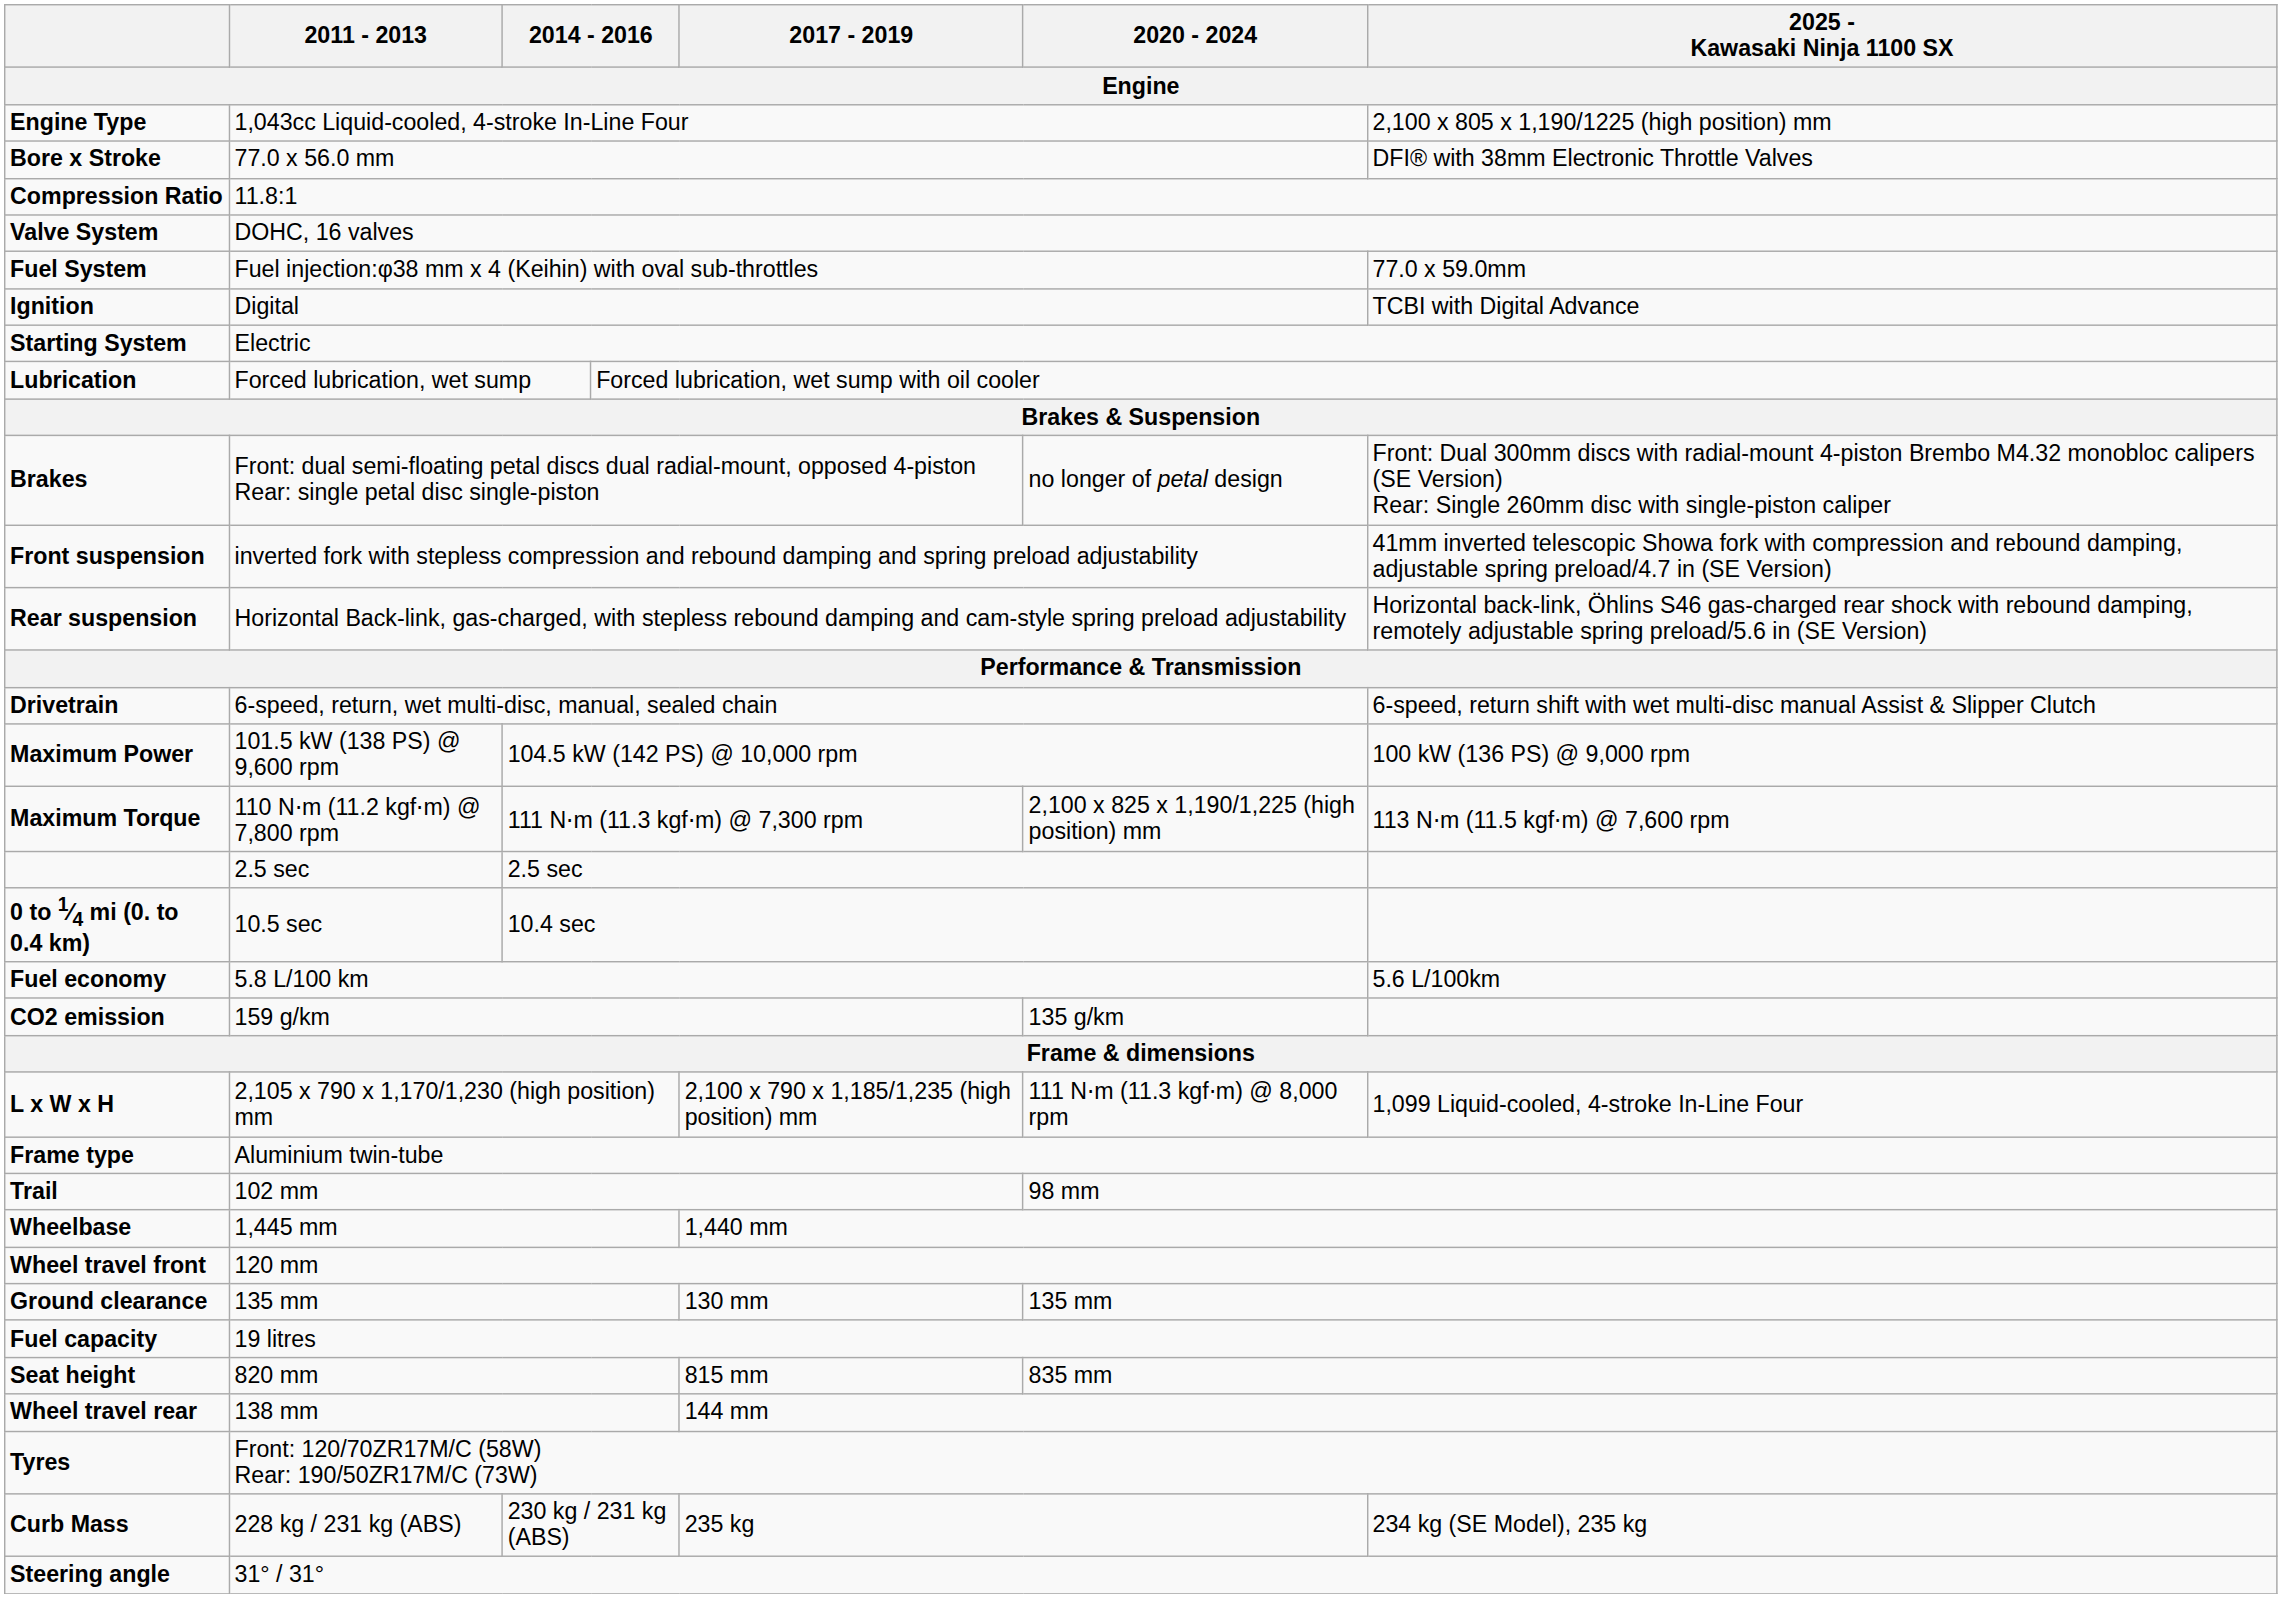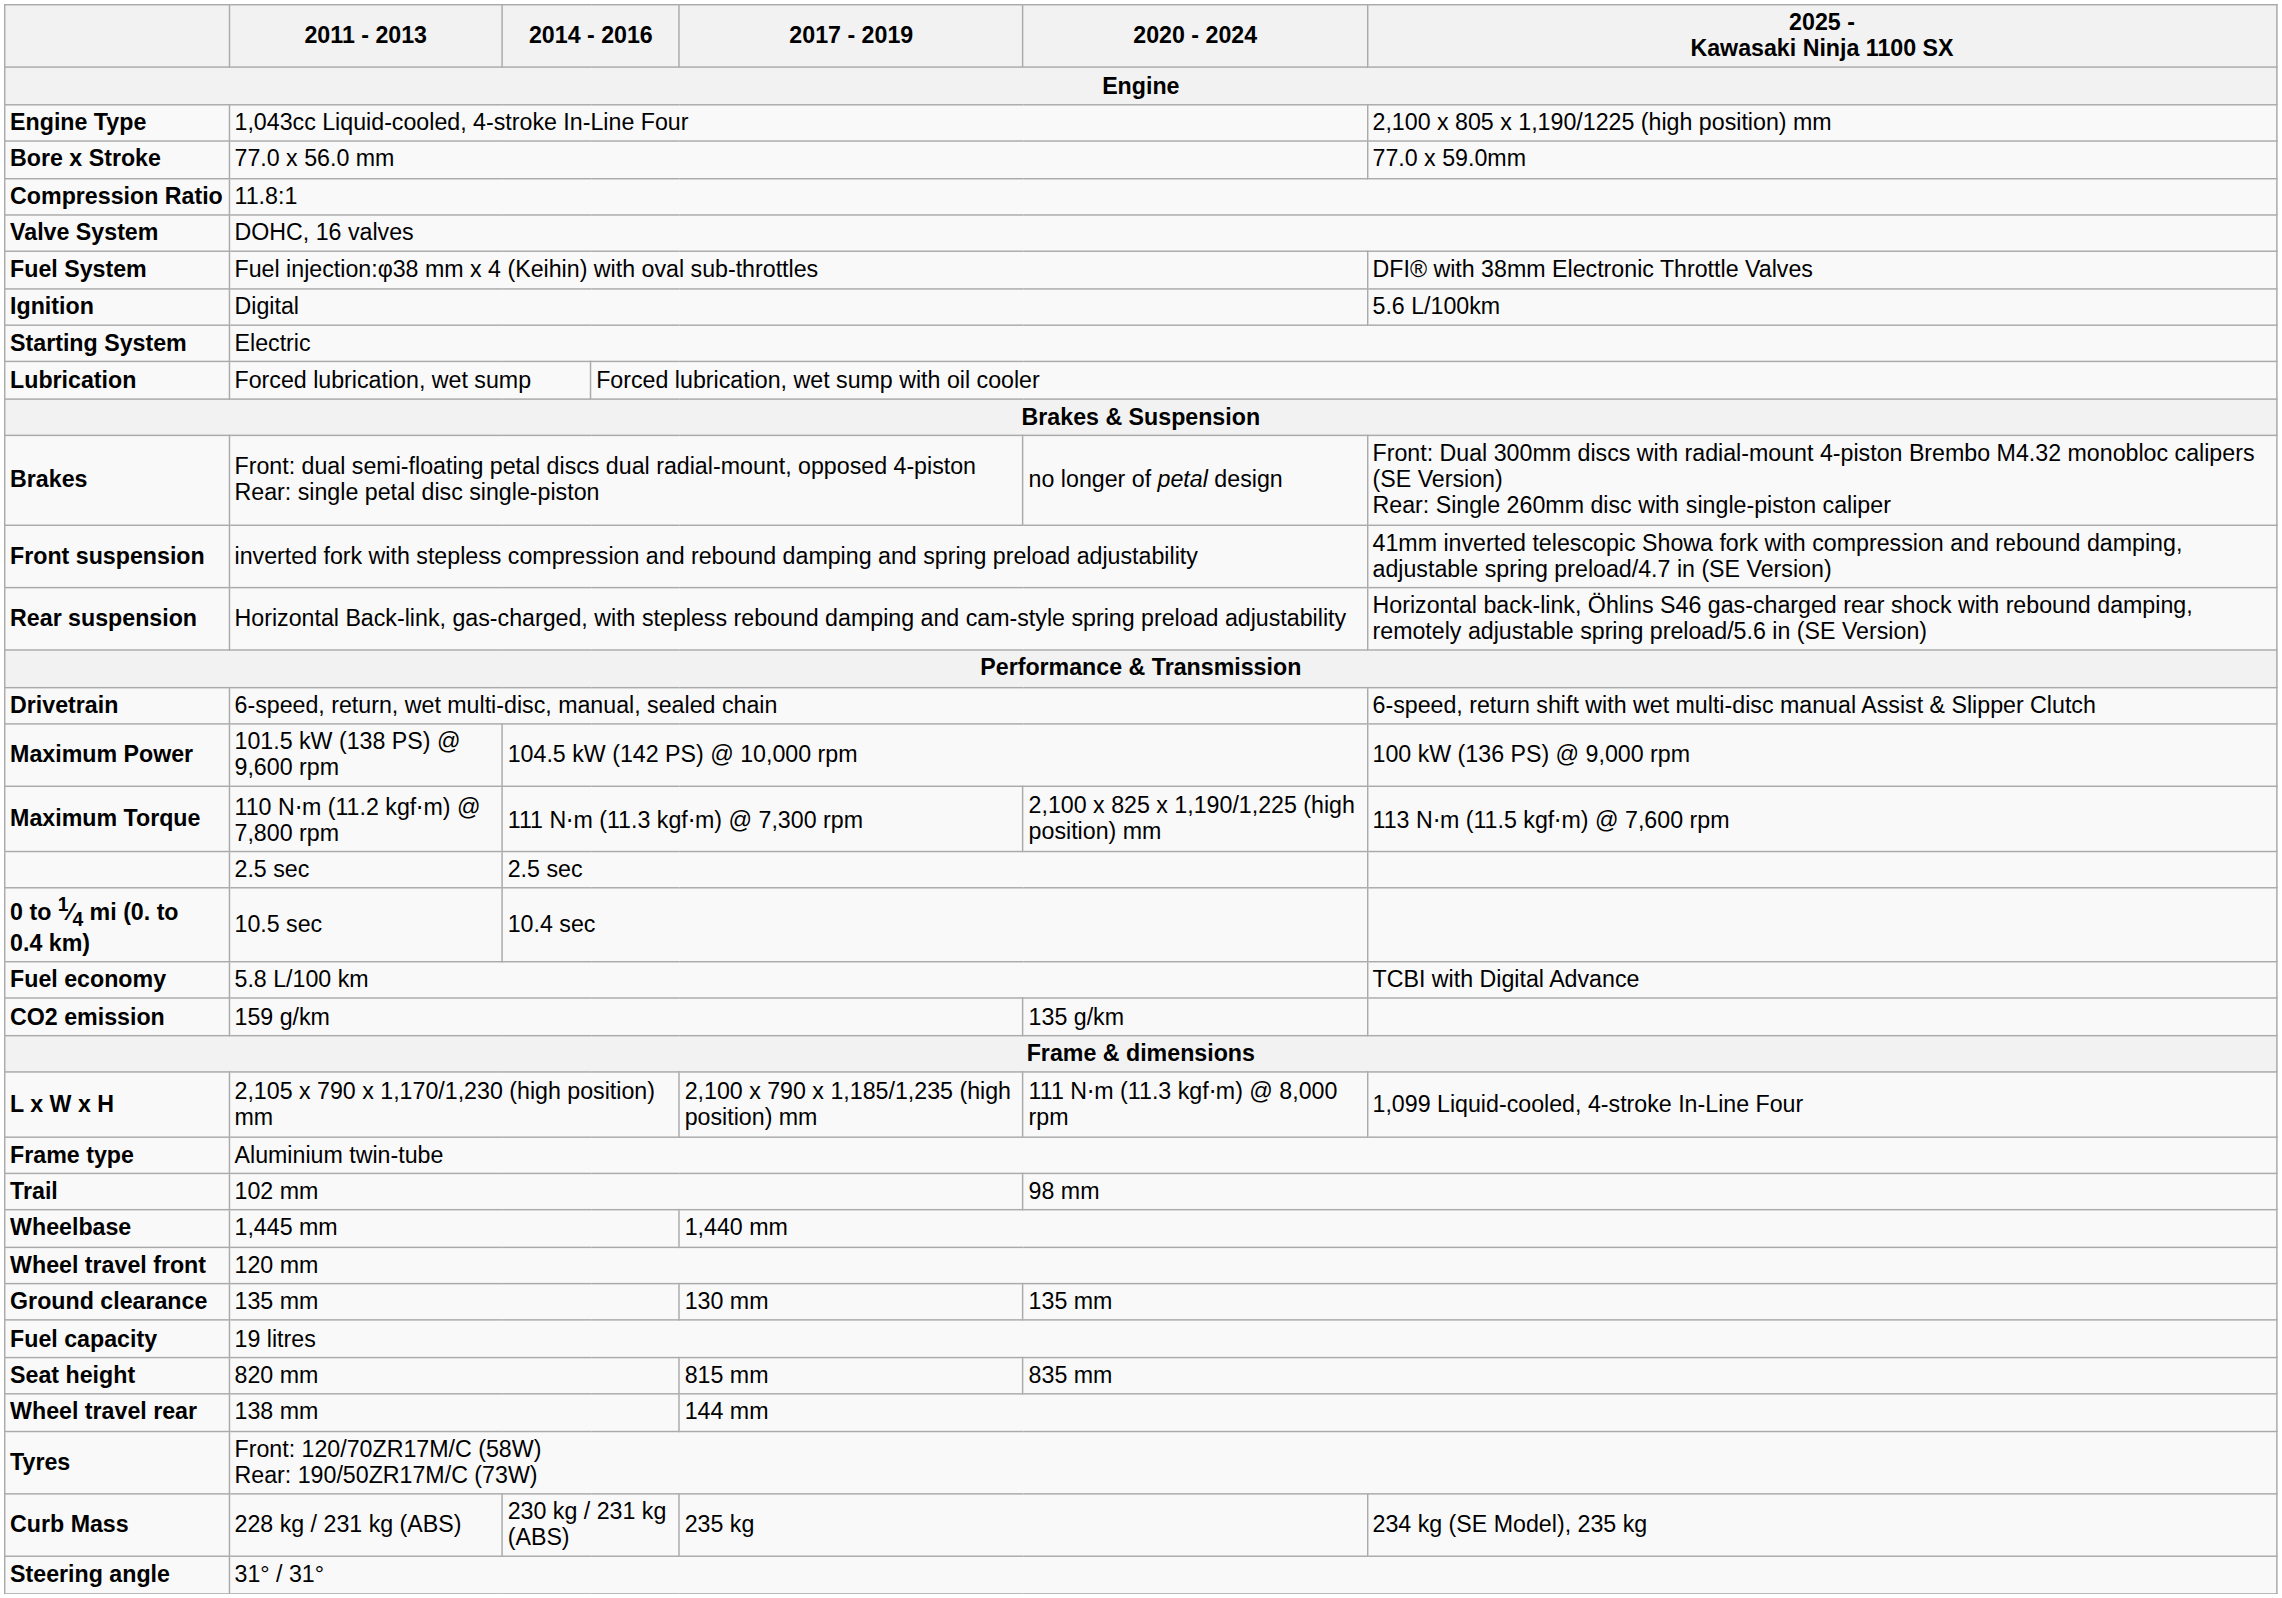 <table class="wikitable mw-collapsible">
 <tr>
 <th></th>
 <th>2011 - 2013</th>
 <th colspan="2">2014 - 2016</th>
 <th>2017 - 2019</th>
 <th>2020 - 2024</th>
 <th>2025 -<br>Kawasaki Ninja 1100 SX</th>
 </tr>
 <tr>
 <th colspan="7"><strong>Engine</strong></th>
 </tr>
 <tr>
 <td><strong>Engine Type</strong></td>
 <td colspan="5">1,043cc Liquid-cooled, 4-stroke In-Line Four</td>
 <td>2,100 x 805 x 1,190/1225 (high position) mm</td>
 </tr>
 <tr>
 <td><strong>Bore x Stroke</strong></td>
 <td colspan="5">77.0 x 56.0 mm</td>
-<td>DFI® with 38mm Electronic Throttle Valves</td>
+<td>77.0 x 59.0mm</td>
 </tr>
 <tr>
 <td><strong>Compression Ratio</strong></td>
 <td colspan="6">11.8:1</td>
 </tr>
 <tr>
 <td><strong>Valve System</strong></td>
 <td colspan="6">DOHC, 16 valves</td>
 </tr>
 <tr>
 <td><strong>Fuel System</strong></td>
 <td colspan="5">Fuel injection:φ38 mm x 4 (Keihin) with oval sub-throttles</td>
-<td>77.0 x 59.0mm</td>
+<td>DFI® with 38mm Electronic Throttle Valves</td>
 </tr>
 <tr>
 <td><strong>Ignition</strong></td>
 <td colspan="5">Digital</td>
-<td>TCBI with Digital Advance</td>
+<td>5.6 L/100km</td>
 </tr>
 <tr>
 <td><strong>Starting System</strong></td>
 <td colspan="6">Electric</td>
 </tr>
 <tr>
 <td><strong>Lubrication</strong></td>
 <td colspan="2">Forced lubrication, wet sump</td>
 <td colspan="4">Forced lubrication, wet sump with oil cooler</td>
 </tr>
 <tr>
 <th colspan="7">Brakes & Suspension</th>
 </tr>
 <tr>
 <td><strong>Brakes</strong></td>
 <td colspan="4">Front: dual semi-floating  petal discs dual radial-mount, opposed 4-piston<br>Rear: single  petal disc single-piston</td>
 <td>no longer of <em>petal</em> design</td>
 <td>Front: Dual 300mm discs with radial-mount 4-piston Brembo M4.32 monobloc calipers (SE Version)<br>Rear: Single 260mm disc with single-piston caliper</td>
 </tr>
 <tr>
 <td><strong>Front suspension</strong></td>
 <td colspan="5"> inverted fork with stepless compression and rebound damping and spring preload adjustability</td>
 <td>41mm inverted telescopic Showa fork with compression and rebound damping, adjustable spring preload/4.7 in (SE Version)</td>
 </tr>
 <tr>
 <td><strong>Rear suspension</strong></td>
 <td colspan="5">Horizontal Back-link, gas-charged, with stepless rebound damping and cam-style spring preload adjustability</td>
 <td>Horizontal back-link, Öhlins S46 gas-charged rear shock with rebound damping, remotely adjustable spring preload/5.6 in (SE Version)</td>
 </tr>
 <tr>
 <th colspan="7"><strong>Performance & Transmission</strong></th>
 </tr>
 <tr>
 <td><strong>Drivetrain</strong></td>
 <td colspan="5">6-speed, return, wet multi-disc, manual, sealed chain</td>
 <td>6-speed, return shift with wet multi-disc manual Assist & Slipper Clutch</td>
 </tr>
 <tr>
 <td><strong>Maximum Power</strong></td>
 <td>101.5 kW (138 PS) @ 9,600 rpm</td>
 <td colspan="4">104.5 kW (142 PS) @ 10,000 rpm</td>
 <td>100 kW (136 PS) @ 9,000 rpm</td>
 </tr>
 <tr>
 <td><strong>Maximum Torque</strong></td>
 <td>110 N⋅m (11.2 kgf⋅m) @ 7,800 rpm</td>
 <td colspan="3">111 N⋅m (11.3 kgf⋅m) @ 7,300 rpm</td>
 <td>2,100 x 825 x 1,190/1,225 (high position) mm</td>
 <td>113 N⋅m (11.5 kgf⋅m) @ 7,600 rpm</td>
 </tr>
 <tr>
 <td><strong></strong></td>
 <td>2.5 sec</td>
 <td colspan="4">2.5 sec</td>
 <td></td>
 </tr>
 <tr>
 <td><strong>0 to <sup>1</sup>⁄<sub>4</sub> mi (0. to 0.4 km)</strong></td>
 <td>10.5 sec</td>
 <td colspan="4">10.4 sec</td>
 <td></td>
 </tr>
 <tr>
 <td><strong>Fuel economy</strong></td>
 <td colspan="5">5.8 L/100 km</td>
-<td>5.6 L/100km</td>
+<td>TCBI with Digital Advance</td>
 </tr>
 <tr>
 <td><strong>CO2 emission</strong></td>
 <td colspan="4">159 g/km</td>
 <td>135 g/km</td>
 <td></td>
 </tr>
 <tr>
 <th colspan="7">Frame & dimensions</th>
 </tr>
 <tr>
 <td><strong>L x W x H</strong></td>
 <td colspan="3">2,105 x 790 x 1,170/1,230 (high position) mm</td>
 <td>2,100 x 790 x 1,185/1,235 (high position) mm</td>
 <td>111 N⋅m (11.3 kgf⋅m) @ 8,000 rpm</td>
 <td>1,099 Liquid-cooled, 4-stroke In-Line Four</td>
 </tr>
 <tr>
 <td><strong>Frame type</strong></td>
 <td colspan="6">Aluminium twin-tube</td>
 </tr>
 <tr>
 <td><strong>Trail</strong></td>
 <td colspan="4">102 mm</td>
 <td colspan="2">98 mm</td>
 </tr>
 <tr>
 <td><strong>Wheelbase</strong></td>
 <td colspan="3">1,445 mm</td>
 <td colspan="3">1,440 mm</td>
 </tr>
 <tr>
 <td><strong>Wheel travel front</strong></td>
 <td colspan="6">120 mm</td>
 </tr>
 <tr>
 <td><strong>Ground clearance</strong></td>
 <td colspan="3">135 mm</td>
 <td>130 mm</td>
 <td colspan="2">135 mm</td>
 </tr>
 <tr>
 <td><strong>Fuel capacity</strong></td>
 <td colspan="6">19 litres</td>
 </tr>
 <tr>
 <td><strong>Seat height</strong></td>
 <td colspan="3">820 mm</td>
 <td>815 mm</td>
 <td colspan="2">835 mm</td>
 </tr>
 <tr>
 <td><strong>Wheel travel rear</strong></td>
 <td colspan="3">138 mm</td>
 <td colspan="3">144 mm</td>
 </tr>
 <tr>
 <td><strong>Tyres</strong></td>
 <td colspan="6">Front: 120/70ZR17M/C (58W)<br>Rear: 190/50ZR17M/C (73W)</td>
 </tr>
 <tr>
 <td><strong>Curb Mass</strong></td>
 <td>228 kg / 231 kg (ABS)</td>
 <td colspan="2">230 kg / 231 kg (ABS)</td>
 <td colspan="2">235 kg</td>
 <td>234 kg (SE Model), 235 kg</td>
 </tr>
 <tr>
 <td><strong>Steering angle</strong></td>
 <td colspan="6">31° / 31°</td>
 </tr>
 </table>
